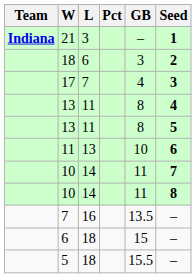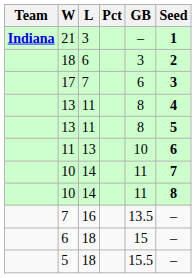 <table class=wikitable>
 <tr>
 <th>Team</th>
 <th>W</th>
 <th>L</th>
 <th>Pct</th>
 <th>GB</th>
 <th>Seed</th>
 </tr>
 <tr bgcolor="#ccffcc">
 <td><strong><a href='#'>Indiana</a></strong></td>
 <td>21</td>
 <td>3</td>
 <td></td>
 <td style="text-align:center;">–</td>
 <td style="text-align:center;"><strong>1</strong></td>
 </tr>
 <tr bgcolor="#ccffcc">
 <td></td>
 <td>18</td>
 <td>6</td>
 <td></td>
 <td style="text-align:center;">3</td>
 <td style="text-align:center;"><strong>2</strong></td>
 </tr>
 <tr bgcolor="#ccffcc">
 <td></td>
 <td>17</td>
 <td>7</td>
 <td></td>
-<td style="text-align:center;">4</td>
+<td style="text-align:center;">6</td>
 <td style="text-align:center;"><strong>3</strong></td>
 </tr>
 <tr bgcolor="#ccffcc">
 <td></td>
 <td>13</td>
 <td>11</td>
 <td></td>
 <td style="text-align:center;">8</td>
 <td style="text-align:center;"><strong>4</strong></td>
 </tr>
 <tr bgcolor="#ccffcc">
 <td></td>
 <td>13</td>
 <td>11</td>
 <td></td>
 <td style="text-align:center;">8</td>
 <td style="text-align:center;"><strong>5</strong></td>
 </tr>
 <tr bgcolor="#ccffcc">
 <td></td>
 <td>11</td>
 <td>13</td>
 <td></td>
 <td style="text-align:center;">10</td>
 <td style="text-align:center;"><strong>6</strong></td>
 </tr>
 <tr bgcolor="#ccffcc">
 <td></td>
 <td>10</td>
 <td>14</td>
 <td></td>
 <td style="text-align:center;">11</td>
 <td style="text-align:center;"><strong>7</strong></td>
 </tr>
 <tr bgcolor="#ccffcc">
 <td></td>
 <td>10</td>
 <td>14</td>
 <td></td>
 <td style="text-align:center;">11</td>
 <td style="text-align:center;"><strong>8</strong></td>
 </tr>
 <tr>
 <td></td>
 <td>7</td>
 <td>16</td>
 <td></td>
 <td style="text-align:center;">13.5</td>
 <td style="text-align:center;">–</td>
 </tr>
 <tr>
 <td></td>
 <td>6</td>
 <td>18</td>
 <td></td>
 <td style="text-align:center;">15</td>
 <td style="text-align:center;">–</td>
 </tr>
 <tr>
 <td></td>
 <td>5</td>
 <td>18</td>
 <td></td>
 <td style="text-align:center;">15.5</td>
 <td style="text-align:center;">–</td>
 </tr>
 </table>
